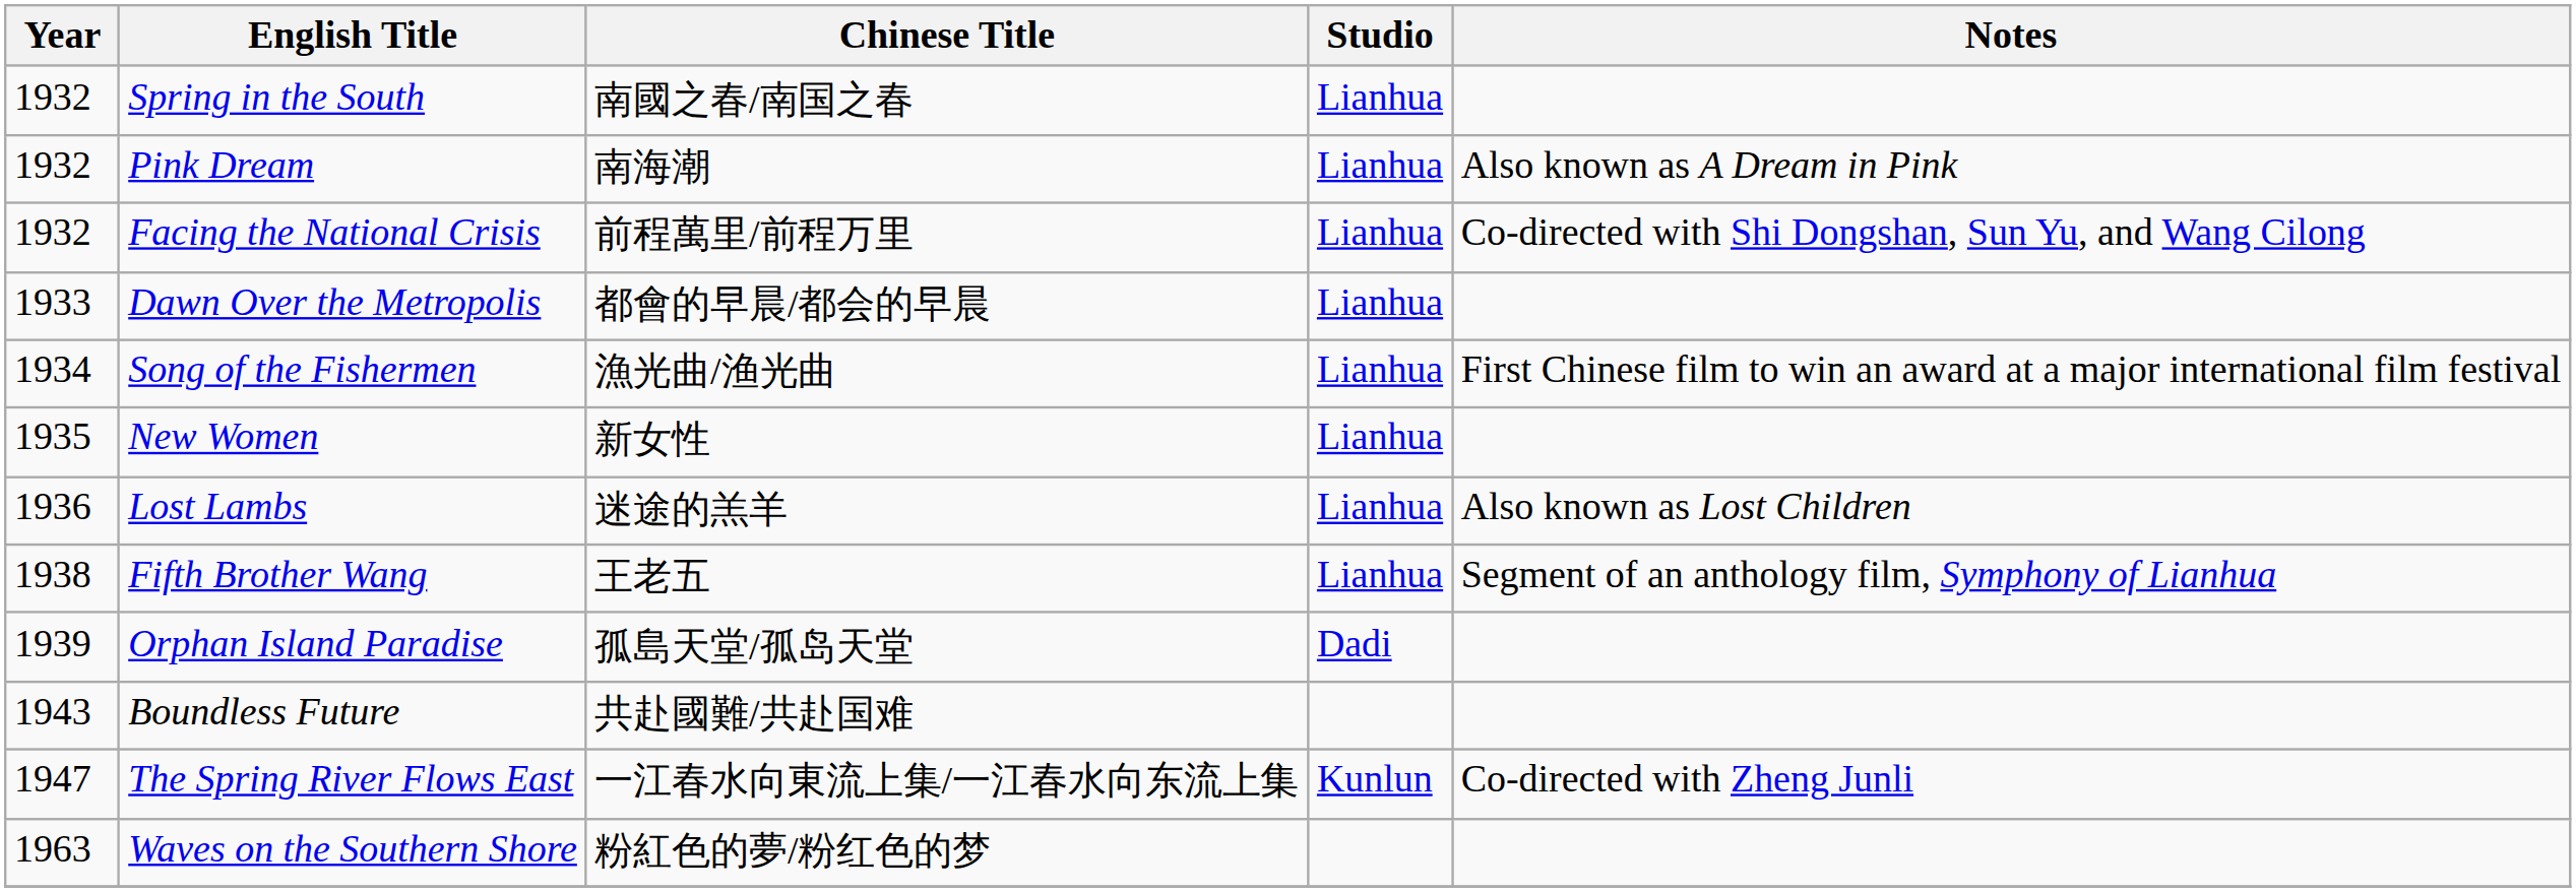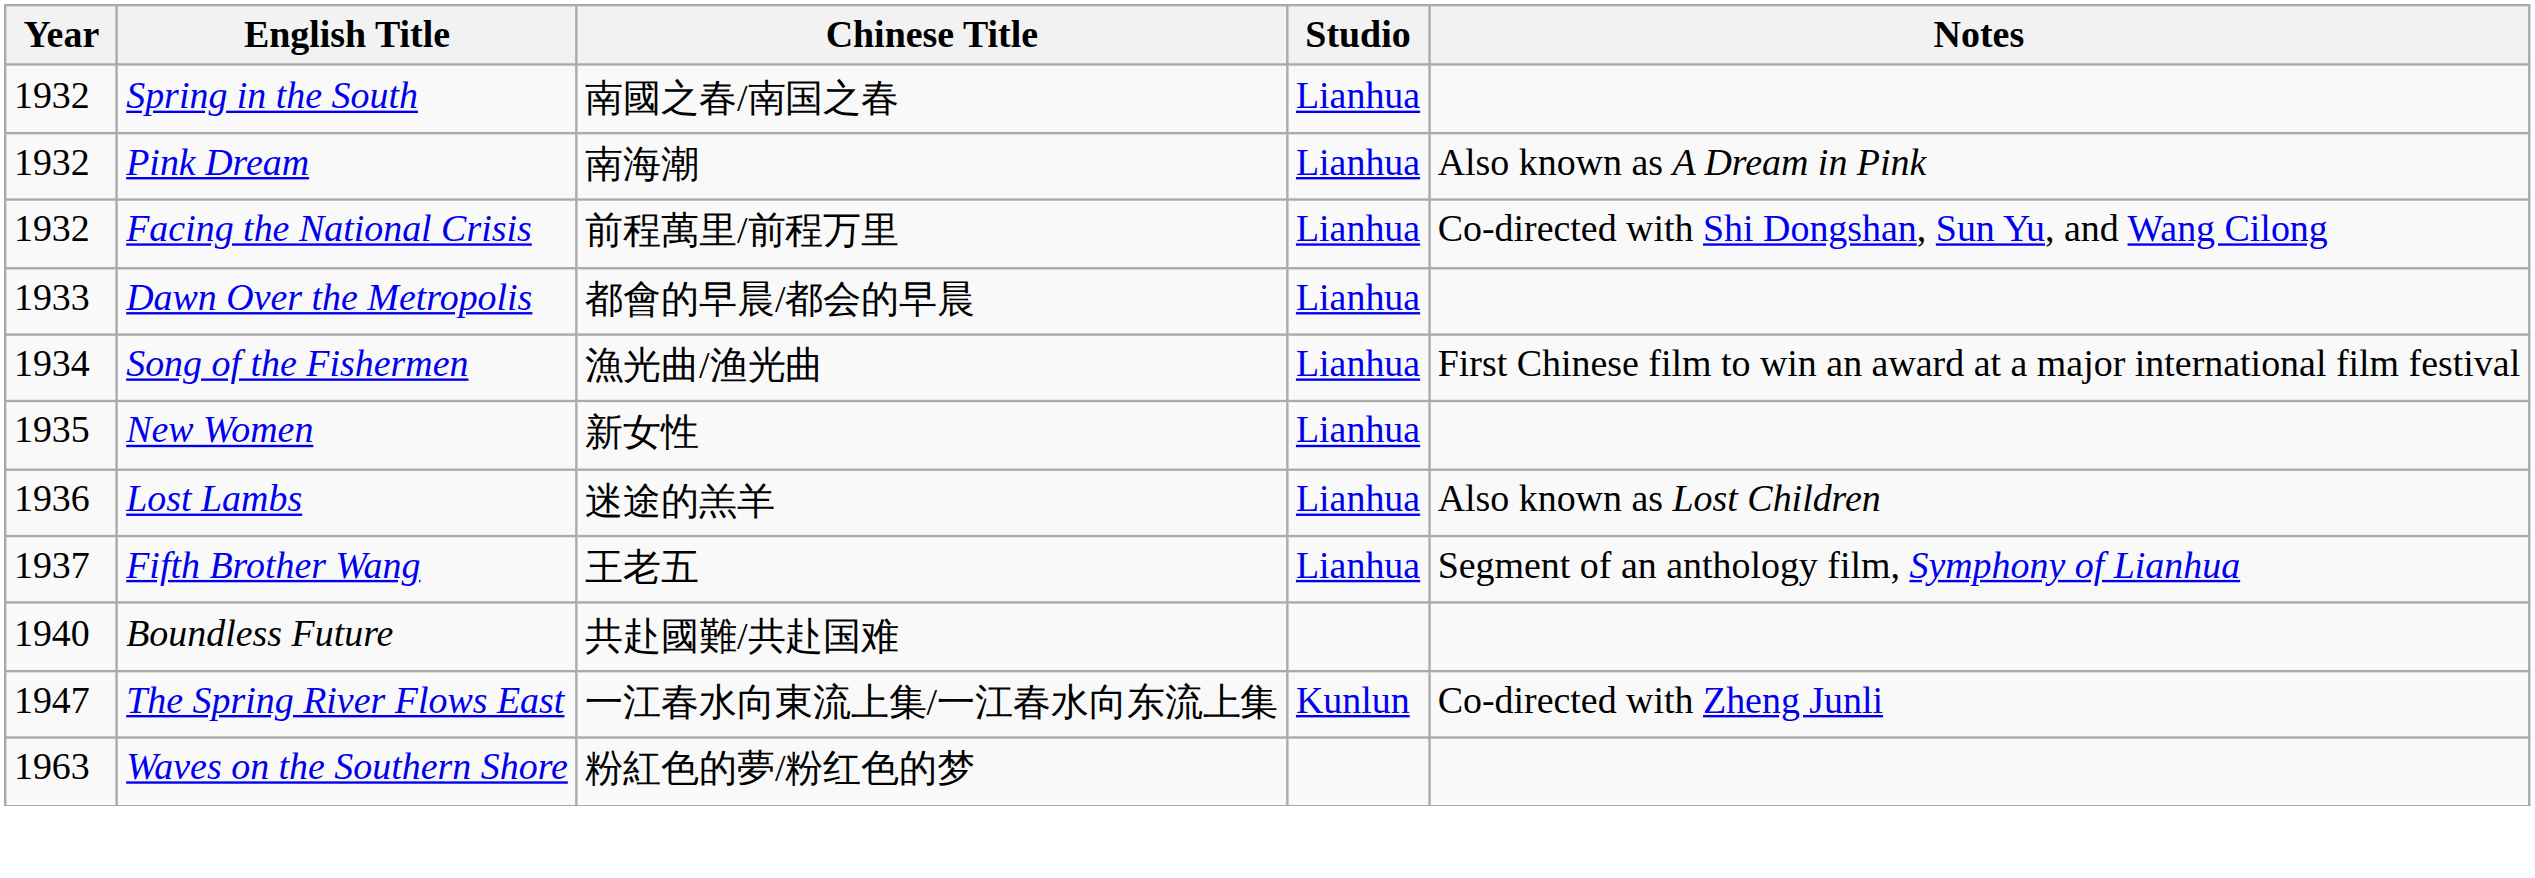 <table class="wikitable">
 <tr>
 <th align="left" valign="top" width="40">Year</th>
 <th align="left" valign="top">English Title</th>
 <th align="left" valign="top">Chinese Title</th>
 <th align="left" valign="top">Studio</th>
 <th align="left" valign="top">Notes</th>
 </tr>
 <tr>
 <td align="left" valign="top">1932</td>
 <td align="left" valign="top"><em><a href='#'>Spring in the South</a></em></td>
 <td align="left" valign="top">南國之春/南国之春</td>
 <td align="left" valign="top"><a href='#'>Lianhua</a></td>
 <td align="left" valign="top"></td>
 </tr>
 <tr>
 <td align="left" valign="top">1932</td>
 <td align="left" valign="top"><em><a href='#'>Pink Dream</a></em></td>
 <td align="left" valign="top">南海潮</td>
 <td align="left" valign="top"><a href='#'>Lianhua</a></td>
 <td align="left" valign="top">Also known as <em>A Dream in Pink</em></td>
 </tr>
 <tr>
 <td align="left" valign="top">1932</td>
 <td align="left" valign="top"><em><a href='#'>Facing the National Crisis</a></em></td>
 <td align="left" valign="top">前程萬里/前程万里</td>
 <td align="left" valign="top"><a href='#'>Lianhua</a></td>
 <td align="left" valign="top">Co-directed with <a href='#'>Shi Dongshan</a>, <a href='#'>Sun Yu</a>, and <a href='#'>Wang Cilong</a></td>
 </tr>
 <tr>
 <td align="left" valign="top">1933</td>
 <td align="left" valign="top"><em><a href='#'>Dawn Over the Metropolis</a></em></td>
 <td align="left" valign="top">都會的早晨/都会的早晨</td>
 <td align="left" valign="top"><a href='#'>Lianhua</a></td>
 <td align="left" valign="top"></td>
 </tr>
 <tr>
 <td align="left" valign="top">1934</td>
 <td align="left" valign="top"><em><a href='#'>Song of the Fishermen</a></em></td>
 <td align="left" valign="top">漁光曲/渔光曲</td>
 <td align="left" valign="top"><a href='#'>Lianhua</a></td>
 <td align="left" valign="top">First Chinese film to win an award at a major international film festival</td>
 </tr>
 <tr>
 <td align="left" valign="top">1935</td>
 <td align="left" valign="top"><em><a href='#'>New Women</a></em></td>
 <td align="left" valign="top">新女性</td>
 <td align="left" valign="top"><a href='#'>Lianhua</a></td>
 <td align="left" valign="top"></td>
 </tr>
 <tr>
 <td align="left" valign="top">1936</td>
 <td align="left" valign="top"><em><a href='#'>Lost Lambs</a></em></td>
 <td align="left" valign="top">迷途的羔羊</td>
 <td align="left" valign="top"><a href='#'>Lianhua</a></td>
 <td align="left" valign="top">Also known as <em>Lost Children</em></td>
 </tr>
 <tr>
-<td align="left" valign="top">1938</td>
+<td align="left" valign="top">1937</td>
 <td align="left" valign="top"><em><a href='#'>Fifth Brother Wang</a></em></td>
 <td align="left" valign="top">王老五</td>
 <td align="left" valign="top"><a href='#'>Lianhua</a></td>
 <td align="left" valign="top">Segment of an anthology film, <em><a href='#'>Symphony of Lianhua</a></em></td>
 </tr>
 <tr>
-<td align="left" valign="top">1939</td>
-<td align="left" valign="top"><em><a href='#'>Orphan Island Paradise</a></em></td>
-<td align="left" valign="top">孤島天堂/孤岛天堂</td>
-<td align="left" valign="top"><a href='#'>Dadi</a></td>
-<td align="left" valign="top"></td>
-</tr>
-<tr>
-<td align="left" valign="top">1943</td>
+<td align="left" valign="top">1940</td>
 <td align="left" valign="top"><em>Boundless Future</em></td>
 <td align="left" valign="top">共赴國難/共赴国难</td>
 <td align="left" valign="top"></td>
 <td align="left" valign="top"></td>
 </tr>
 <tr>
 <td align="left" valign="top">1947</td>
 <td align="left" valign="top"><em><a href='#'>The Spring River Flows East</a></em></td>
 <td align="left" valign="top">一江春水向東流上集/一江春水向东流上集</td>
 <td align="left" valign="top"><a href='#'>Kunlun</a></td>
 <td align="left" valign="top">Co-directed with <a href='#'>Zheng Junli</a></td>
 </tr>
 <tr>
 <td align="left" valign="top">1963</td>
 <td align="left" valign="top"><em><a href='#'>Waves on the Southern Shore</a></em></td>
 <td align="left" valign="top">粉紅色的夢/粉红色的梦</td>
 <td align="left" valign="top"></td>
 <td align="left" valign="top"></td>
 </tr>
 <tr>
 </tr>
 </table>
